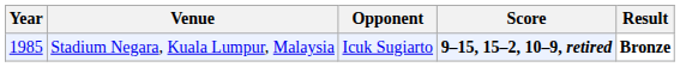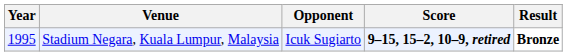 <table class="sortable wikitable" style="font-size: 90%;">
 <tr>
 <th>Year</th>
 <th>Venue</th>
 <th>Opponent</th>
 <th>Score</th>
 <th>Result</th>
 </tr>
 <tr style="background:#ECF2FF">
-<td align="center"><a href='#'>1985</a></td>
+<td align="center"><a href='#'>1995</a></td>
 <td align="left"><a href='#'>Stadium Negara</a>, <a href='#'>Kuala Lumpur</a>, <a href='#'>Malaysia</a></td>
 <td align="left"> <a href='#'>Icuk Sugiarto</a></td>
 <td align="left"><strong>9–15, 15–2, 10–9, <em>retired</em></strong></td>
 <td style="text-align:left; background:white"> <strong>Bronze</strong></td>
 </tr>
 </table>
